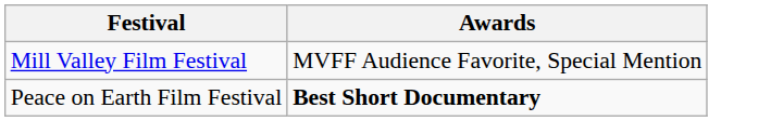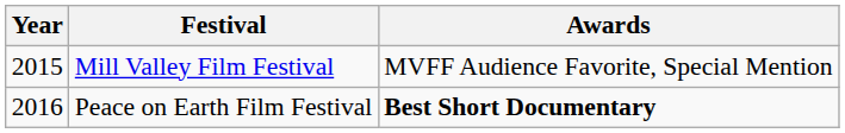 <table class="wikitable">
 <tr>
+<th>Year</th>
 <th>Festival</th>
 <th>Awards</th>
 </tr>
 <tr>
+<td>2015</td>
 <td><a href='#'>Mill Valley Film Festival</a></td>
 <td>MVFF Audience Favorite, Special Mention</td>
 </tr>
 <tr>
+<td>2016</td>
 <td>Peace on Earth Film Festival</td>
 <td><strong>Best Short Documentary</strong></td>
 </tr>
 </table>
